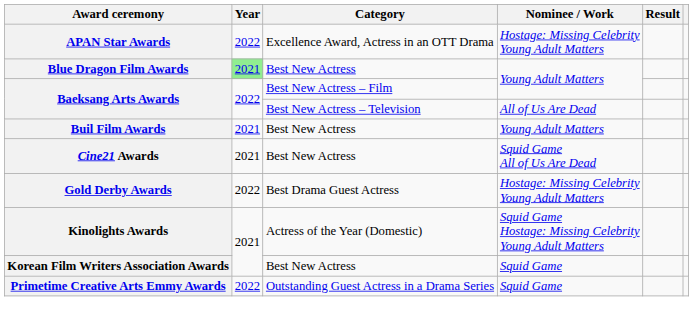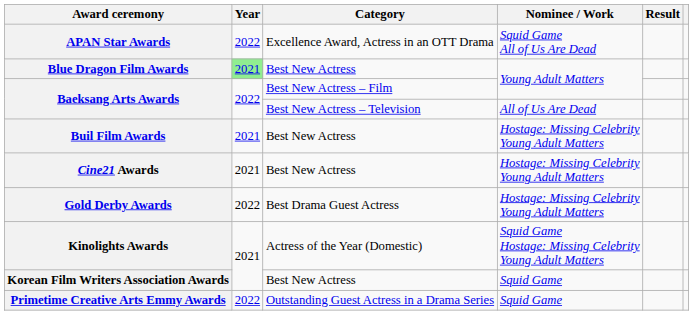 <table class="wikitable plainrowheaders sortable">
 <tr>
 <th scope="col">Award ceremony</th>
 <th scope="col">Year</th>
 <th scope="col">Category</th>
 <th scope="col">Nominee / Work</th>
 <th scope="col">Result</th>
 <th scope="col" class="unsortable"></th>
 </tr>
 <tr>
 <th scope="row"><a href='#'>APAN Star Awards</a></th>
 <td style="text-align:center"><a href='#'>2022</a></td>
 <td>Excellence Award, Actress in an OTT Drama</td>
-<td><em><a href='#'>Hostage: Missing Celebrity</a></em><br><em><a href='#'>Young Adult Matters</a></em></td>
+<td><em><a href='#'>Squid Game</a></em><br><em><a href='#'>All of Us Are Dead</a></em></td>
 <td></td>
 <td style="text-align:center"></td>
 </tr>
 <tr>
 <th scope="row"><a href='#'>Blue Dragon Film Awards</a></th>
 <td style="background: lightgreen; text-align:center"><a href='#'>2021</a></td>
 <td><a href='#'>Best New Actress</a></td>
 <td rowspan="2"><em><a href='#'>Young Adult Matters</a></em></td>
 <td></td>
 <td style="text-align:center"></td>
 </tr>
 <tr>
 <th scope="row" rowspan="2"><a href='#'>Baeksang Arts Awards</a></th>
 <td rowspan="2" style="text-align:center"><a href='#'>2022</a></td>
 <td><a href='#'>Best New Actress – Film</a></td>
 <td></td>
 <td style="text-align:center"></td>
 </tr>
 <tr>
 <td><a href='#'>Best New Actress – Television</a></td>
 <td><em><a href='#'>All of Us Are Dead</a></em></td>
 <td></td>
 <td style="text-align:center"></td>
 </tr>
 <tr>
 <th scope="row"><a href='#'>Buil Film Awards</a></th>
 <td style="text-align:center"><a href='#'>2021</a></td>
 <td>Best New Actress</td>
-<td><em><a href='#'>Young Adult Matters</a></em></td>
+<td><em><a href='#'>Hostage: Missing Celebrity</a></em><br><em><a href='#'>Young Adult Matters</a></em></td>
 <td></td>
 <td style="text-align:center"></td>
 </tr>
 <tr>
 <th scope="row"><em><a href='#'>Cine21</a></em> Awards</th>
 <td style="text-align:center">2021</td>
 <td>Best New Actress</td>
-<td><em><a href='#'>Squid Game</a></em><br><em><a href='#'>All of Us Are Dead</a></em></td>
+<td><em><a href='#'>Hostage: Missing Celebrity</a></em><br><em><a href='#'>Young Adult Matters</a></em></td>
 <td></td>
 <td style="text-align:center"></td>
 </tr>
 <tr>
 <th scope="row"><a href='#'>Gold Derby Awards</a></th>
 <td style="text-align:center">2022</td>
 <td>Best Drama Guest Actress</td>
 <td><em><a href='#'>Hostage: Missing Celebrity</a></em><br><em><a href='#'>Young Adult Matters</a></em></td>
 <td></td>
 <td style="text-align:center"></td>
 </tr>
 <tr>
 <th scope="row">Kinolights Awards</th>
 <td rowspan="2" style="text-align:center">2021</td>
 <td>Actress of the Year (Domestic)</td>
 <td><em><a href='#'>Squid Game</a></em><br><em><a href='#'>Hostage: Missing Celebrity</a></em><br><em><a href='#'>Young Adult Matters</a></em></td>
 <td></td>
 <td style="text-align:center"></td>
 </tr>
 <tr>
 <th scope="row">Korean Film Writers Association Awards</th>
 <td>Best New Actress</td>
 <td><em><a href='#'>Squid Game</a></em></td>
 <td></td>
 <td style="text-align:center"></td>
 </tr>
 <tr>
 <th scope="row"><a href='#'>Primetime Creative Arts Emmy Awards</a></th>
 <td style="text-align:center"><a href='#'>2022</a></td>
 <td><a href='#'>Outstanding Guest Actress in a Drama Series</a></td>
 <td><em><a href='#'>Squid Game</a></em></td>
 <td></td>
 <td style="text-align:center"></td>
 </tr>
 </table>
